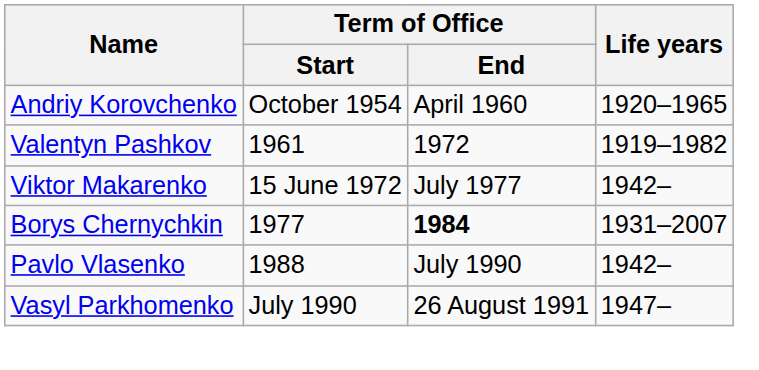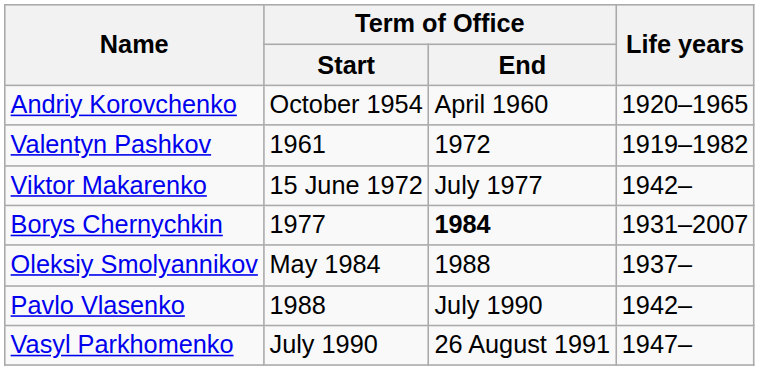 <table class="wikitable">
 <tr>
 <th rowspan="2">Name</th>
 <th colspan="2">Term of Office</th>
 <th rowspan="2">Life years</th>
 </tr>
 <tr>
 <th>Start</th>
 <th>End</th>
 </tr>
 <tr>
 <td><a href='#'>Andriy Korovchenko</a></td>
 <td>October 1954</td>
 <td>April 1960</td>
 <td>1920–1965</td>
 </tr>
 <tr>
 <td><a href='#'>Valentyn Pashkov</a></td>
 <td>1961</td>
 <td>1972</td>
 <td>1919–1982</td>
 </tr>
 <tr>
 <td><a href='#'>Viktor Makarenko</a></td>
 <td>15 June 1972</td>
 <td>July 1977</td>
 <td>1942–</td>
 </tr>
 <tr>
 <td><a href='#'>Borys Chernychkin</a></td>
 <td>1977</td>
 <td><strong>1984</strong></td>
 <td>1931–2007</td>
 </tr>
 <tr>
+<td><a href='#'>Oleksiy Smolyannikov</a></td>
+<td>May 1984</td>
+<td>1988</td>
+<td>1937–</td>
+</tr>
+<tr>
 <td><a href='#'>Pavlo Vlasenko</a></td>
 <td>1988</td>
 <td>July 1990</td>
 <td>1942–</td>
 </tr>
 <tr>
 <td><a href='#'>Vasyl Parkhomenko</a></td>
 <td>July 1990</td>
 <td>26 August 1991</td>
 <td>1947–</td>
 </tr>
 </table>
